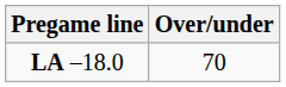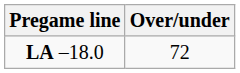 <table class="wikitable">
 <tr align="center">
 <th style=>Pregame line</th>
 <th style=>Over/under</th>
 </tr>
 <tr align="center">
 <td><strong>LA</strong> –18.0</td>
-<td>70</td>
+<td>72</td>
 </tr>
 </table>
